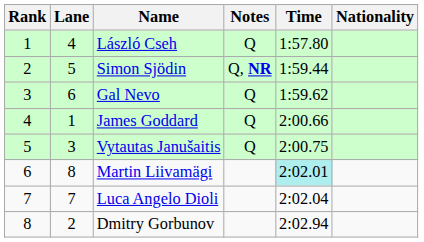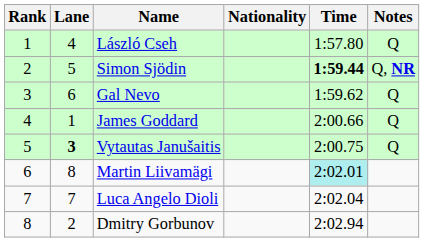 <table class="wikitable sortable" style="text-align:center">
 <tr>
 <th>Rank</th>
 <th>Lane</th>
 <th>Name</th>
+<th>Nationality</th>
+<th>Time</th>
 <th>Notes</th>
-<th>Time</th>
-<th>Nationality</th>
 </tr>
 <tr bgcolor=ccffcc>
 <td>1</td>
 <td>4</td>
 <td align=left><a href='#'>László Cseh</a></td>
+<td align=left></td>
+<td>1:57.80</td>
 <td>Q</td>
-<td>1:57.80</td>
-<td align=left></td>
 </tr>
 <tr bgcolor=ccffcc>
 <td>2</td>
 <td>5</td>
 <td align=left><a href='#'>Simon Sjödin</a></td>
+<td align=left></td>
+<td><strong>1:59.44</strong></td>
 <td>Q, <strong><a href='#'>NR</a></strong></td>
-<td>1:59.44</td>
-<td align=left></td>
 </tr>
 <tr bgcolor=ccffcc>
 <td>3</td>
 <td>6</td>
 <td align=left><a href='#'>Gal Nevo</a></td>
+<td align=left></td>
+<td>1:59.62</td>
 <td>Q</td>
-<td>1:59.62</td>
-<td align=left></td>
 </tr>
 <tr bgcolor=ccffcc>
 <td>4</td>
 <td>1</td>
 <td align=left><a href='#'>James Goddard</a></td>
+<td align=left></td>
+<td>2:00.66</td>
 <td>Q</td>
-<td>2:00.66</td>
-<td align=left></td>
 </tr>
 <tr bgcolor=ccffcc>
 <td>5</td>
-<td>3</td>
+<td><strong>3</strong></td>
 <td align=left><a href='#'>Vytautas Janušaitis</a></td>
+<td align=left></td>
+<td>2:00.75</td>
 <td>Q</td>
-<td>2:00.75</td>
-<td align=left></td>
 </tr>
 <tr>
 <td>6</td>
 <td>8</td>
 <td align=left><a href='#'>Martin Liivamägi</a></td>
+<td align=left></td>
+<td style="background: paleturquoise;">2:02.01</td>
 <td></td>
-<td style="background: paleturquoise;">2:02.01</td>
-<td align=left></td>
 </tr>
 <tr>
 <td>7</td>
 <td>7</td>
 <td align=left><a href='#'>Luca Angelo Dioli</a></td>
+<td align=left></td>
+<td>2:02.04</td>
 <td></td>
-<td>2:02.04</td>
-<td align=left></td>
 </tr>
 <tr>
 <td>8</td>
 <td>2</td>
 <td align=left>Dmitry Gorbunov</td>
+<td align=left></td>
+<td>2:02.94</td>
 <td></td>
-<td>2:02.94</td>
-<td align=left></td>
 </tr>
 </table>
